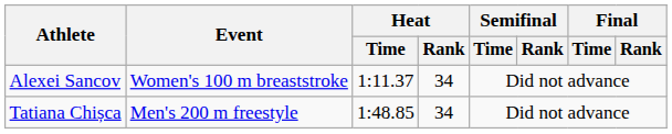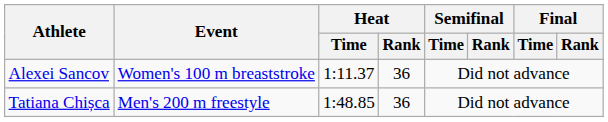 <table class=wikitable style="font-size:90%">
 <tr>
 <th rowspan="2">Athlete</th>
 <th rowspan="2">Event</th>
 <th colspan="2">Heat</th>
 <th colspan="2">Semifinal</th>
 <th colspan="2">Final</th>
 </tr>
 <tr style="font-size:95%">
 <th>Time</th>
 <th>Rank</th>
 <th>Time</th>
 <th>Rank</th>
 <th>Time</th>
 <th>Rank</th>
 </tr>
 <tr align=center>
 <td align=left><a href='#'>Alexei Sancov</a></td>
 <td align=left><a href='#'>Women's 100 m breaststroke</a></td>
 <td>1:11.37</td>
-<td>34</td>
+<td>36</td>
 <td colspan=4>Did not advance</td>
 </tr>
 <tr align=center>
 <td align=left><a href='#'>Tatiana Chișca</a></td>
 <td align=left><a href='#'>Men's 200 m freestyle</a></td>
 <td>1:48.85</td>
-<td>34</td>
+<td>36</td>
 <td colspan=4>Did not advance</td>
 </tr>
 </table>
